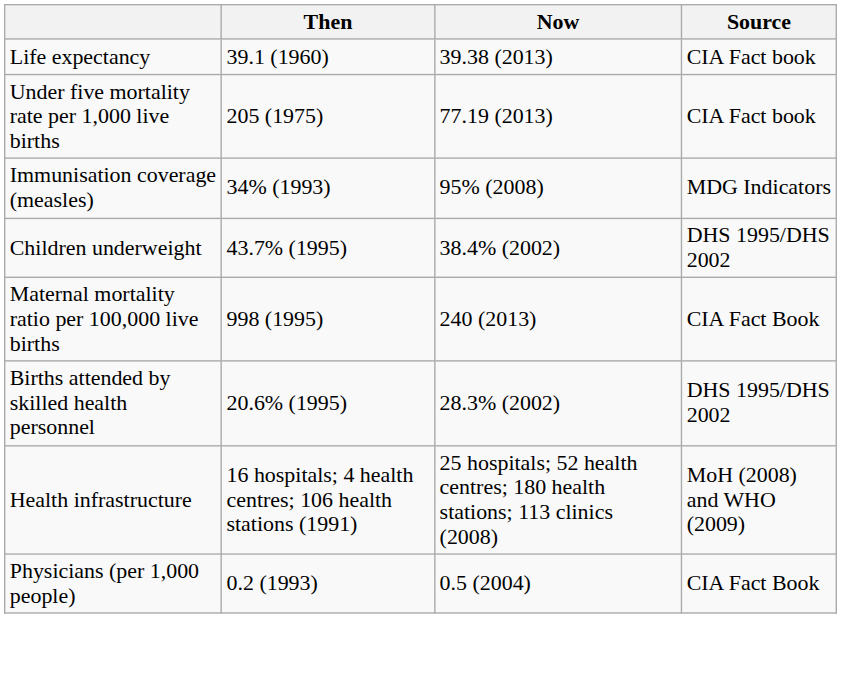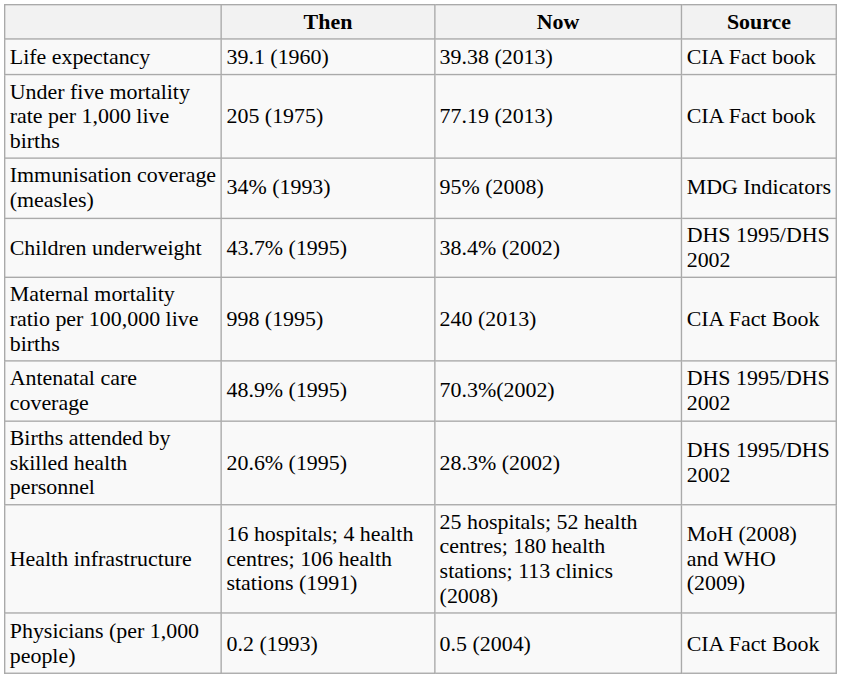 <table class="wikitable">
 <tr>
 <th></th>
 <th>Then</th>
 <th>Now</th>
 <th>Source</th>
 </tr>
 <tr>
 <td>Life expectancy</td>
 <td>39.1 (1960)</td>
 <td>39.38 (2013)</td>
 <td>CIA Fact book</td>
 </tr>
 <tr>
 <td>Under five mortality rate  per 1,000 live births</td>
 <td>205 (1975)</td>
 <td>77.19 (2013)</td>
 <td>CIA Fact book</td>
 </tr>
 <tr>
 <td>Immunisation coverage (measles)</td>
 <td>34% (1993)</td>
 <td>95% (2008)</td>
 <td>MDG Indicators</td>
 </tr>
 <tr>
 <td>Children underweight</td>
 <td>43.7% (1995)</td>
 <td>38.4% (2002)</td>
 <td>DHS 1995/DHS 2002</td>
 </tr>
 <tr>
 <td>Maternal mortality ratio per 100,000 live births</td>
 <td>998 (1995)</td>
 <td>240 (2013)</td>
 <td>CIA Fact Book</td>
 </tr>
 <tr>
+<td>Antenatal care coverage</td>
+<td>48.9% (1995)</td>
+<td>70.3%(2002)</td>
+<td>DHS 1995/DHS 2002</td>
+</tr>
+<tr>
 <td>Births attended by skilled health personnel</td>
 <td>20.6% (1995)</td>
 <td>28.3% (2002)</td>
 <td>DHS 1995/DHS 2002</td>
 </tr>
 <tr>
 <td>Health infrastructure</td>
 <td>16 hospitals; 4 health centres; 106 health stations (1991)</td>
 <td>25 hospitals; 52 health centres; 180 health stations; 113 clinics (2008)</td>
 <td>MoH (2008) and WHO (2009)</td>
 </tr>
 <tr>
 <td>Physicians (per 1,000 people)</td>
 <td>0.2 (1993)</td>
 <td>0.5 (2004)</td>
 <td>CIA Fact Book</td>
 </tr>
 </table>
